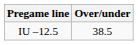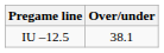 <table class="wikitable">
 <tr align="center">
 <th style=>Pregame line</th>
 <th style=>Over/under</th>
 </tr>
 <tr align="center">
 <td>IU –12.5</td>
-<td>38.5</td>
+<td>38.1</td>
 </tr>
 </table>
